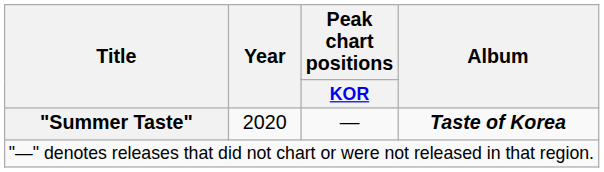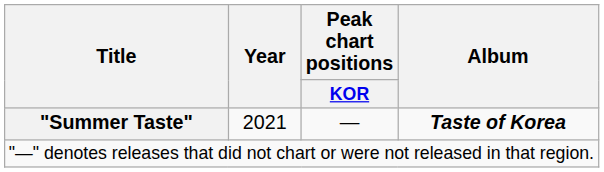 <table class="wikitable plainrowheaders" style="text-align:center;">
 <tr>
 <th scope="col" rowspan="2">Title</th>
 <th scope="col" rowspan="2">Year</th>
 <th scope="col" colspan="1">Peak chart positions</th>
 <th scope="col" rowspan="2">Album</th>
 </tr>
 <tr>
 <th scope="col" style="width:3em;font-size:90%;"><a href='#'>KOR</a></th>
 </tr>
 <tr>
 <th scope="row">"Summer Taste" <br></th>
-<td>2020</td>
+<td>2021</td>
 <td>—</td>
 <td><strong><em>Taste of Korea</em></strong></td>
 </tr>
 <tr>
 <td colspan="5" style="font-size:90%">"—" denotes releases that did not chart or were not released in that region.</td>
 </tr>
 </table>
